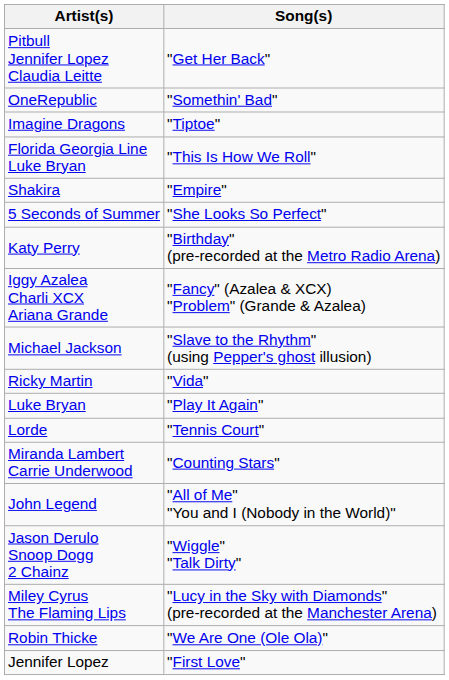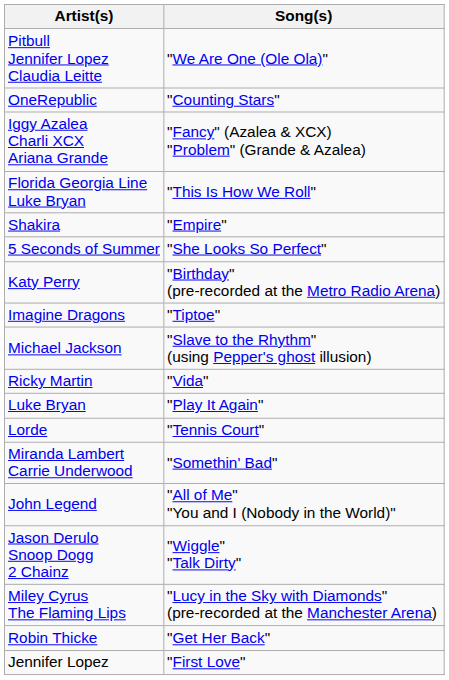 <table class="wikitable">
 <tr>
 <th>Artist(s)</th>
 <th>Song(s)</th>
 </tr>
 <tr>
 <td><a href='#'>Pitbull</a><br><a href='#'>Jennifer Lopez</a><br><a href='#'>Claudia Leitte</a></td>
-<td>"<a href='#'>Get Her Back</a>"</td>
+<td>"<a href='#'>We Are One (Ole Ola)</a>"</td>
 </tr>
 <tr>
 <td><a href='#'>OneRepublic</a></td>
-<td>"<a href='#'>Somethin' Bad</a>"</td>
+<td>"<a href='#'>Counting Stars</a>"</td>
 </tr>
 <tr>
-<td><a href='#'>Imagine Dragons</a></td>
-<td>"<a href='#'>Tiptoe</a>"</td>
+<td><a href='#'>Iggy Azalea</a><br><a href='#'>Charli XCX</a><br><a href='#'>Ariana Grande</a></td>
+<td>"<a href='#'>Fancy</a>" (Azalea & XCX)<br>"<a href='#'>Problem</a>" (Grande & Azalea)</td>
 </tr>
 <tr>
 <td><a href='#'>Florida Georgia Line</a><br><a href='#'>Luke Bryan</a></td>
 <td>"<a href='#'>This Is How We Roll</a>"</td>
 </tr>
 <tr>
 <td><a href='#'>Shakira</a></td>
 <td>"<a href='#'>Empire</a>"</td>
 </tr>
 <tr>
 <td><a href='#'>5 Seconds of Summer</a></td>
 <td>"<a href='#'>She Looks So Perfect</a>"</td>
 </tr>
 <tr>
 <td><a href='#'>Katy Perry</a></td>
 <td>"<a href='#'>Birthday</a>"<br>(pre-recorded at the <a href='#'>Metro Radio Arena</a>)</td>
 </tr>
 <tr>
-<td><a href='#'>Iggy Azalea</a><br><a href='#'>Charli XCX</a><br><a href='#'>Ariana Grande</a></td>
-<td>"<a href='#'>Fancy</a>" (Azalea & XCX)<br>"<a href='#'>Problem</a>" (Grande & Azalea)</td>
+<td><a href='#'>Imagine Dragons</a></td>
+<td>"<a href='#'>Tiptoe</a>"</td>
 </tr>
 <tr>
 <td><a href='#'>Michael Jackson</a></td>
 <td>"<a href='#'>Slave to the Rhythm</a>"<br>(using <a href='#'>Pepper's ghost</a> illusion)</td>
 </tr>
 <tr>
 <td><a href='#'>Ricky Martin</a></td>
 <td>"<a href='#'>Vida</a>"</td>
 </tr>
 <tr>
 <td><a href='#'>Luke Bryan</a></td>
 <td>"<a href='#'>Play It Again</a>"</td>
 </tr>
 <tr>
 <td><a href='#'>Lorde</a></td>
 <td>"<a href='#'>Tennis Court</a>"</td>
 </tr>
 <tr>
 <td><a href='#'>Miranda Lambert</a><br><a href='#'>Carrie Underwood</a></td>
-<td>"<a href='#'>Counting Stars</a>"</td>
+<td>"<a href='#'>Somethin' Bad</a>"</td>
 </tr>
 <tr>
 <td><a href='#'>John Legend</a></td>
 <td>"<a href='#'>All of Me</a>"<br>"You and I (Nobody in the World)"</td>
 </tr>
 <tr>
 <td><a href='#'>Jason Derulo</a><br><a href='#'>Snoop Dogg</a><br><a href='#'>2 Chainz</a></td>
 <td>"<a href='#'>Wiggle</a>"<br>"<a href='#'>Talk Dirty</a>"</td>
 </tr>
 <tr>
 <td><a href='#'>Miley Cyrus</a><br><a href='#'>The Flaming Lips</a></td>
 <td>"<a href='#'>Lucy in the Sky with Diamonds</a>"<br>(pre-recorded at the <a href='#'>Manchester Arena</a>)</td>
 </tr>
 <tr>
 <td><a href='#'>Robin Thicke</a></td>
-<td>"<a href='#'>We Are One (Ole Ola)</a>"</td>
+<td>"<a href='#'>Get Her Back</a>"</td>
 </tr>
 <tr>
 <td>Jennifer Lopez</td>
 <td>"<a href='#'>First Love</a>"</td>
 </tr>
 </table>
